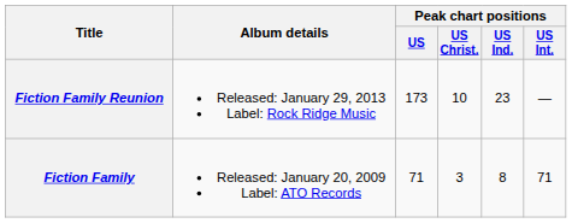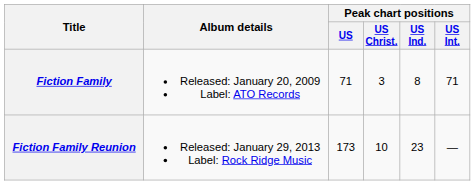 <table class="wikitable plainrowheaders" style="text-align:center;" border="1">
 <tr>
 <th scope="col" rowspan="2" style="width:12em;">Title</th>
 <th scope="col" rowspan="2" style="width:16em;">Album details</th>
 <th scope="col" colspan="4">Peak chart positions</th>
 </tr>
 <tr>
 <th scope="col" style="width:3em;font-size:90%;"><a href='#'>US</a><br></th>
 <th scope="col" style="width:3em;font-size:90%;"><a href='#'>US<br>Christ.</a><br></th>
 <th scope="col" style="width:3em;font-size:90%;"><a href='#'>US<br>Ind.</a><br></th>
 <th scope="col" style="width:3em;font-size:90%;"><a href='#'>US<br>Int.</a><br></th>
 </tr>
 <tr>
+<th scope="row"><em><a href='#'>Fiction Family</a></em></th>
+<td><br><ul><li>Released: January 20, 2009</li><li>Label: <a href='#'>ATO Records</a></li></ul></td>
+<td>71</td>
+<td>3</td>
+<td>8</td>
+<td>71</td>
+</tr>
+<tr>
 <th scope="row"><em><a href='#'>Fiction Family Reunion</a></em></th>
 <td><br><ul><li>Released: January 29, 2013</li><li>Label: <a href='#'>Rock Ridge Music</a></li></ul></td>
 <td>173</td>
 <td>10</td>
 <td>23</td>
 <td>—</td>
 </tr>
-<tr>
-<th scope="row"><em><a href='#'>Fiction Family</a></em></th>
-<td><br><ul><li>Released: January 20, 2009</li><li>Label: <a href='#'>ATO Records</a></li></ul></td>
-<td>71</td>
-<td>3</td>
-<td>8</td>
-<td>71</td>
-</tr>
 </table>
